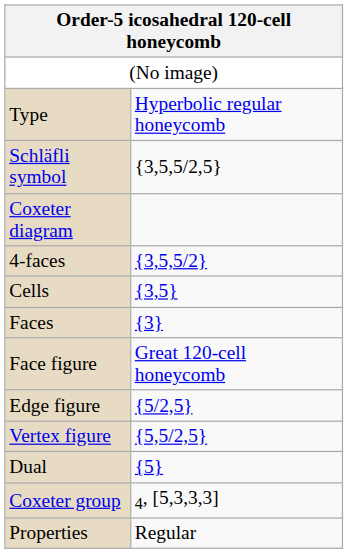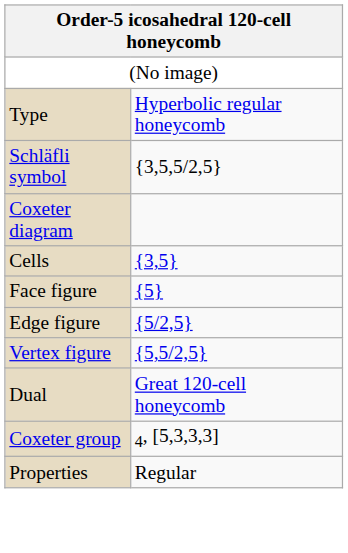 <table class="wikitable" align="right" style="margin-left:10px" width="280">
 <tr>
 <th bgcolor=#e7dcc3 colspan=2>Order-5 icosahedral 120-cell honeycomb</th>
 </tr>
 <tr>
 <td bgcolor=#ffffff align=center colspan=2>(No image)</td>
 </tr>
 <tr>
 <td bgcolor=#e7dcc3>Type</td>
 <td><a href='#'>Hyperbolic regular honeycomb</a></td>
 </tr>
 <tr>
 <td bgcolor=#e7dcc3><a href='#'>Schläfli symbol</a></td>
 <td>{3,5,5/2,5}</td>
 </tr>
 <tr>
 <td bgcolor=#e7dcc3><a href='#'>Coxeter diagram</a></td>
 <td></td>
 </tr>
 <tr>
-<td bgcolor=#e7dcc3>4-faces</td>
-<td> <a href='#'>{3,5,5/2}</a></td>
-</tr>
-<tr>
 <td bgcolor=#e7dcc3>Cells</td>
 <td> <a href='#'>{3,5}</a></td>
 </tr>
 <tr>
-<td bgcolor=#e7dcc3>Faces</td>
-<td> <a href='#'>{3}</a></td>
-</tr>
-<tr>
 <td bgcolor=#e7dcc3>Face figure</td>
-<td><a href='#'>Great 120-cell honeycomb</a></td>
+<td> <a href='#'>{5}</a></td>
 </tr>
 <tr>
 <td bgcolor=#e7dcc3>Edge figure</td>
 <td> <a href='#'>{5/2,5}</a></td>
 </tr>
 <tr>
 <td bgcolor=#e7dcc3><a href='#'>Vertex figure</a></td>
 <td> <a href='#'>{5,5/2,5}</a></td>
 </tr>
 <tr>
 <td bgcolor=#e7dcc3>Dual</td>
-<td> <a href='#'>{5}</a></td>
+<td><a href='#'>Great 120-cell honeycomb</a></td>
 </tr>
 <tr>
 <td bgcolor=#e7dcc3><a href='#'>Coxeter group</a></td>
 <td><sub>4</sub>, [5,3,3,3]</td>
 </tr>
 <tr>
 <td bgcolor=#e7dcc3>Properties</td>
 <td>Regular</td>
 </tr>
 </table>
